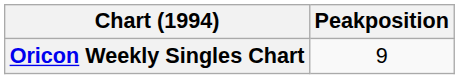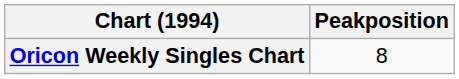 <table class="wikitable plainrowheaders" style="text-align:center;">
 <tr>
 <th>Chart (1994)</th>
 <th>Peakposition</th>
 </tr>
 <tr>
 <th scope="row"><a href='#'>Oricon</a> Weekly Singles Chart</th>
-<td>9</td>
+<td>8</td>
 </tr>
 </table>
